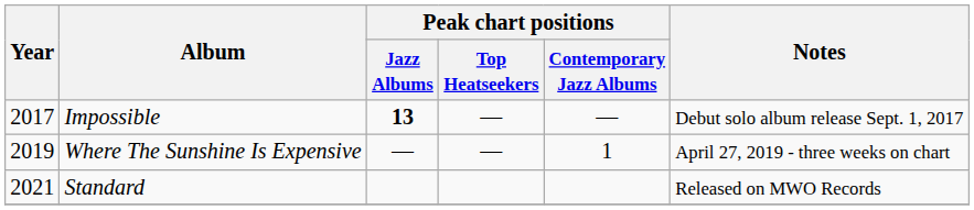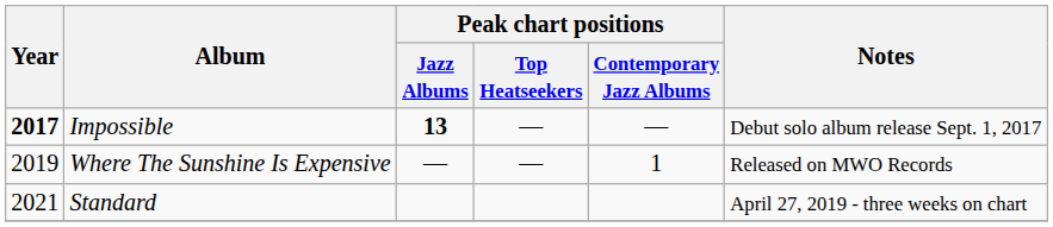 <table class="wikitable">
 <tr>
 <th rowspan="2">Year</th>
 <th rowspan="2">Album</th>
 <th colspan="3">Peak chart positions</th>
 <th rowspan="2">Notes</th>
 </tr>
 <tr>
 <th width="45"><small><a href='#'>Jazz Albums</a></small></th>
 <th width="45"><small><a href='#'>Top Heatseekers</a></small></th>
 <th width="45"><small><a href='#'>Contemporary Jazz Albums</a></small></th>
 </tr>
 <tr>
-<td>2017</td>
+<td><strong>2017</strong></td>
 <td><em>Impossible</em></td>
 <td align="center"><strong>13</strong></td>
 <td align="center">—</td>
 <td align="center">—</td>
 <td><small>Debut solo album release Sept. 1, 2017</small></td>
 </tr>
 <tr>
 <td>2019</td>
 <td><em>Where The Sunshine Is Expensive</em></td>
 <td align="center">—</td>
 <td align="center">—</td>
 <td align="center">1</td>
-<td><small>April 27, 2019 - three weeks on chart</small></td>
+<td><small>Released on MWO Records</small></td>
 </tr>
 <tr>
 <td>2021</td>
 <td><em>Standard</em></td>
 <td></td>
 <td></td>
 <td></td>
-<td><small>Released on MWO Records</small></td>
+<td><small>April 27, 2019 - three weeks on chart</small></td>
 </tr>
 <tr>
 </tr>
 </table>
